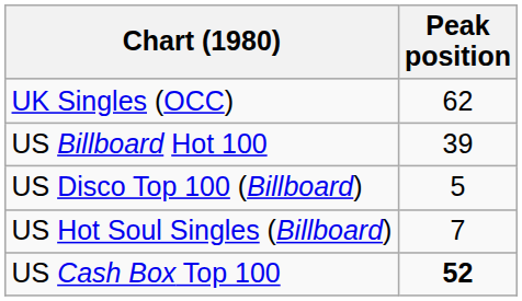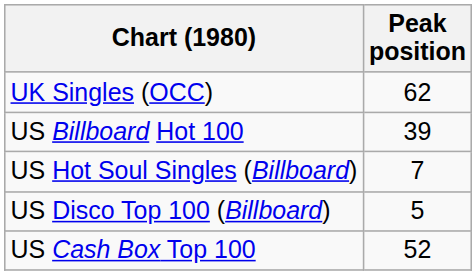 <table class="wikitable sortable">
 <tr>
 <th align="left">Chart (1980)</th>
 <th align="left">Peak<br>position</th>
 </tr>
 <tr>
 <td><a href='#'>UK Singles</a> (<a href='#'>OCC</a>)</td>
 <td style="text-align:center;">62</td>
 </tr>
 <tr>
 <td>US <em><a href='#'>Billboard</a></em> <a href='#'>Hot 100</a></td>
 <td style="text-align:center;">39</td>
 </tr>
 <tr>
+<td>US <a href='#'>Hot Soul Singles</a> (<em><a href='#'>Billboard</a></em>)</td>
+<td style="text-align:center;">7</td>
+</tr>
+<tr>
 <td>US <a href='#'>Disco Top 100</a> (<em><a href='#'>Billboard</a></em>)</td>
 <td style="text-align:center;">5</td>
 </tr>
 <tr>
-<td>US <a href='#'>Hot Soul Singles</a> (<em><a href='#'>Billboard</a></em>)</td>
-<td style="text-align:center;">7</td>
-</tr>
-<tr>
 <td>US <a href='#'><em>Cash Box</em> Top 100</a></td>
-<td style="text-align:center;"><strong>52</strong></td>
+<td style="text-align:center;">52</td>
 </tr>
 </table>
